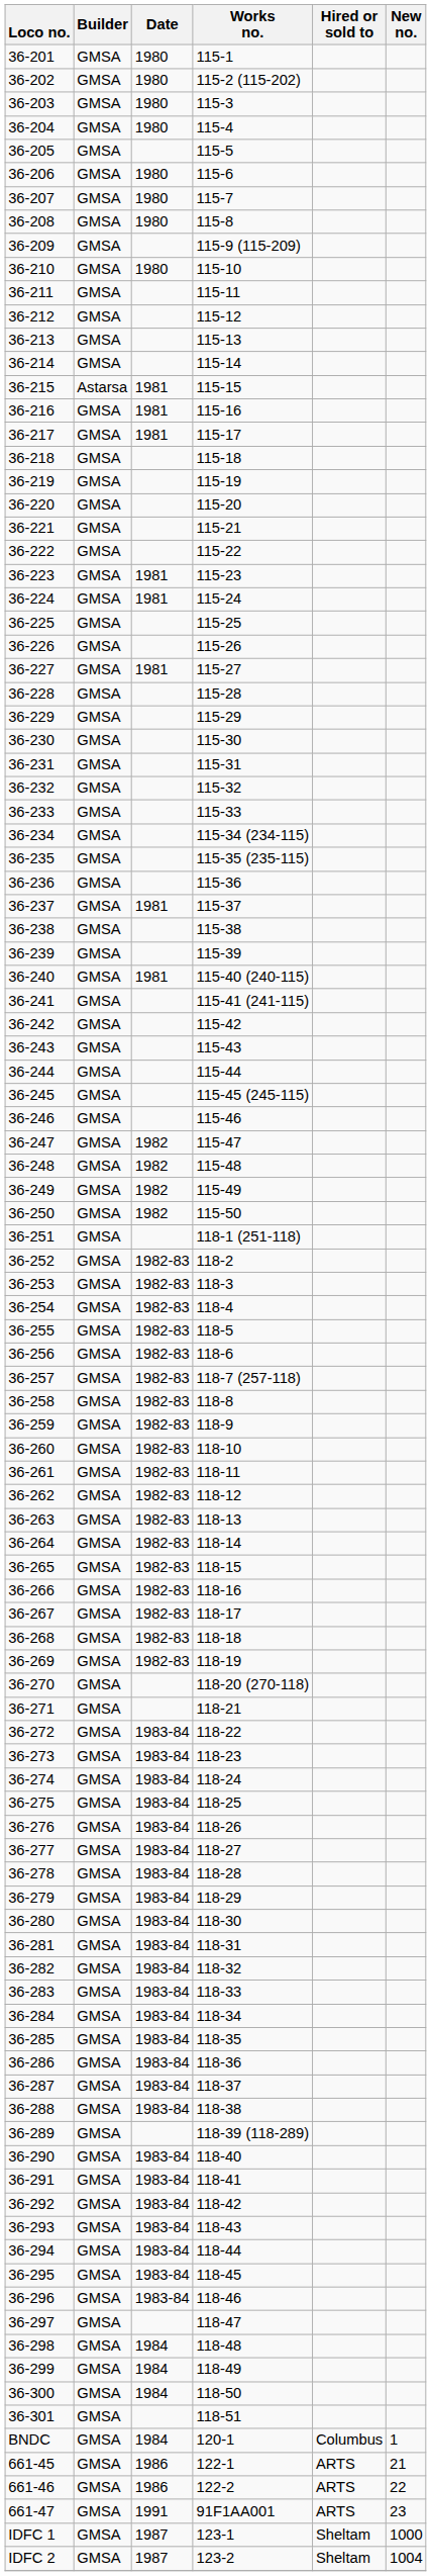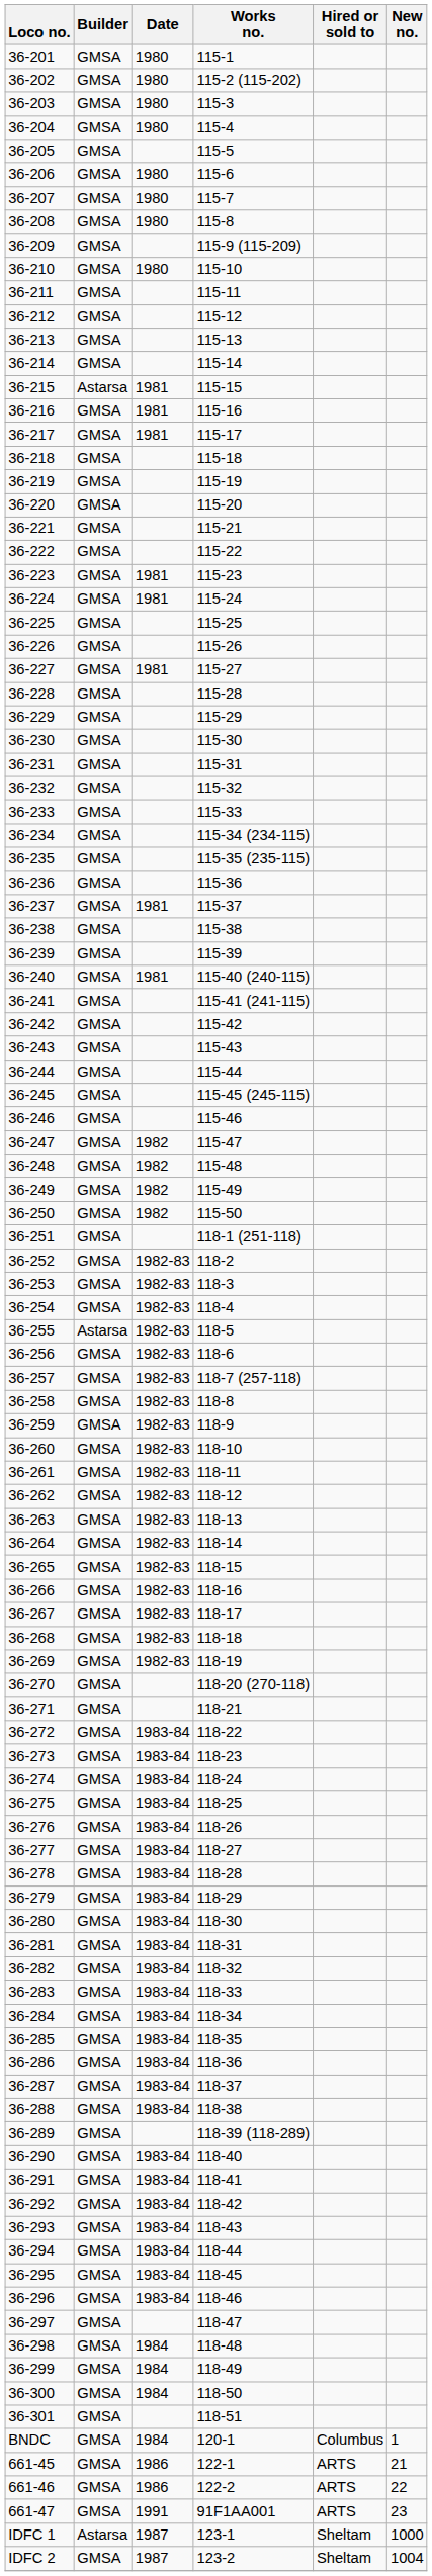 <table class="wikitable collapsible sortable collapsed" style="margin:0.5em auto; font-size:100%;">
 <tr>
 <th><br>Loco no.</th>
 <th>Builder<br></th>
 <th>Date<br></th>
 <th>Works<br>no.</th>
 <th>Hired or<br>sold to</th>
 <th>New<br>no.</th>
 </tr>
 <tr>
 <td>36-201</td>
 <td>GMSA</td>
 <td>1980</td>
 <td>115-1</td>
 <td></td>
 <td></td>
 </tr>
 <tr>
 <td>36-202</td>
 <td>GMSA</td>
 <td>1980</td>
 <td>115-2 (115-202)</td>
 <td></td>
 <td></td>
 </tr>
 <tr>
 <td>36-203</td>
 <td>GMSA</td>
 <td>1980</td>
 <td>115-3</td>
 <td></td>
 <td></td>
 </tr>
 <tr>
 <td>36-204</td>
 <td>GMSA</td>
 <td>1980</td>
 <td>115-4</td>
 <td></td>
 <td></td>
 </tr>
 <tr>
 <td>36-205</td>
 <td>GMSA</td>
 <td></td>
 <td>115-5</td>
 <td></td>
 <td></td>
 </tr>
 <tr>
 <td>36-206</td>
 <td>GMSA</td>
 <td>1980</td>
 <td>115-6</td>
 <td></td>
 <td></td>
 </tr>
 <tr>
 <td>36-207</td>
 <td>GMSA</td>
 <td>1980</td>
 <td>115-7</td>
 <td></td>
 <td></td>
 </tr>
 <tr>
 <td>36-208</td>
 <td>GMSA</td>
 <td>1980</td>
 <td>115-8</td>
 <td></td>
 <td></td>
 </tr>
 <tr>
 <td>36-209</td>
 <td>GMSA</td>
 <td></td>
 <td>115-9 (115-209)</td>
 <td></td>
 <td></td>
 </tr>
 <tr>
 <td>36-210</td>
 <td>GMSA</td>
 <td>1980</td>
 <td>115-10</td>
 <td></td>
 <td></td>
 </tr>
 <tr>
 <td>36-211</td>
 <td>GMSA</td>
 <td></td>
 <td>115-11</td>
 <td></td>
 <td></td>
 </tr>
 <tr>
 <td>36-212</td>
 <td>GMSA</td>
 <td></td>
 <td>115-12</td>
 <td></td>
 <td></td>
 </tr>
 <tr>
 <td>36-213</td>
 <td>GMSA</td>
 <td></td>
 <td>115-13</td>
 <td></td>
 <td></td>
 </tr>
 <tr>
 <td>36-214</td>
 <td>GMSA</td>
 <td></td>
 <td>115-14</td>
 <td></td>
 <td></td>
 </tr>
 <tr>
 <td>36-215</td>
 <td>Astarsa</td>
 <td>1981</td>
 <td>115-15</td>
 <td></td>
 <td></td>
 </tr>
 <tr>
 <td>36-216</td>
 <td>GMSA</td>
 <td>1981</td>
 <td>115-16</td>
 <td></td>
 <td></td>
 </tr>
 <tr>
 <td>36-217</td>
 <td>GMSA</td>
 <td>1981</td>
 <td>115-17</td>
 <td></td>
 <td></td>
 </tr>
 <tr>
 <td>36-218</td>
 <td>GMSA</td>
 <td></td>
 <td>115-18</td>
 <td></td>
 <td></td>
 </tr>
 <tr>
 <td>36-219</td>
 <td>GMSA</td>
 <td></td>
 <td>115-19</td>
 <td></td>
 <td></td>
 </tr>
 <tr>
 <td>36-220</td>
 <td>GMSA</td>
 <td></td>
 <td>115-20</td>
 <td></td>
 <td></td>
 </tr>
 <tr>
 <td>36-221</td>
 <td>GMSA</td>
 <td></td>
 <td>115-21</td>
 <td></td>
 <td></td>
 </tr>
 <tr>
 <td>36-222</td>
 <td>GMSA</td>
 <td></td>
 <td>115-22</td>
 <td></td>
 <td></td>
 </tr>
 <tr>
 <td>36-223</td>
 <td>GMSA</td>
 <td>1981</td>
 <td>115-23</td>
 <td></td>
 <td></td>
 </tr>
 <tr>
 <td>36-224</td>
 <td>GMSA</td>
 <td>1981</td>
 <td>115-24</td>
 <td></td>
 <td></td>
 </tr>
 <tr>
 <td>36-225</td>
 <td>GMSA</td>
 <td></td>
 <td>115-25</td>
 <td></td>
 <td></td>
 </tr>
 <tr>
 <td>36-226</td>
 <td>GMSA</td>
 <td></td>
 <td>115-26</td>
 <td></td>
 <td></td>
 </tr>
 <tr>
 <td>36-227</td>
 <td>GMSA</td>
 <td>1981</td>
 <td>115-27</td>
 <td></td>
 <td></td>
 </tr>
 <tr>
 <td>36-228</td>
 <td>GMSA</td>
 <td></td>
 <td>115-28</td>
 <td></td>
 <td></td>
 </tr>
 <tr>
 <td>36-229</td>
 <td>GMSA</td>
 <td></td>
 <td>115-29</td>
 <td></td>
 <td></td>
 </tr>
 <tr>
 <td>36-230</td>
 <td>GMSA</td>
 <td></td>
 <td>115-30</td>
 <td></td>
 <td></td>
 </tr>
 <tr>
 <td>36-231</td>
 <td>GMSA</td>
 <td></td>
 <td>115-31</td>
 <td></td>
 <td></td>
 </tr>
 <tr>
 <td>36-232</td>
 <td>GMSA</td>
 <td></td>
 <td>115-32</td>
 <td></td>
 <td></td>
 </tr>
 <tr>
 <td>36-233</td>
 <td>GMSA</td>
 <td></td>
 <td>115-33</td>
 <td></td>
 <td></td>
 </tr>
 <tr>
 <td>36-234</td>
 <td>GMSA</td>
 <td></td>
 <td>115-34 (234-115)</td>
 <td></td>
 <td></td>
 </tr>
 <tr>
 <td>36-235</td>
 <td>GMSA</td>
 <td></td>
 <td>115-35 (235-115)</td>
 <td></td>
 <td></td>
 </tr>
 <tr>
 <td>36-236</td>
 <td>GMSA</td>
 <td></td>
 <td>115-36</td>
 <td></td>
 <td></td>
 </tr>
 <tr>
 <td>36-237</td>
 <td>GMSA</td>
 <td>1981</td>
 <td>115-37</td>
 <td></td>
 <td></td>
 </tr>
 <tr>
 <td>36-238</td>
 <td>GMSA</td>
 <td></td>
 <td>115-38</td>
 <td></td>
 <td></td>
 </tr>
 <tr>
 <td>36-239</td>
 <td>GMSA</td>
 <td></td>
 <td>115-39</td>
 <td></td>
 <td></td>
 </tr>
 <tr>
 <td>36-240</td>
 <td>GMSA</td>
 <td>1981</td>
 <td>115-40 (240-115)</td>
 <td></td>
 <td></td>
 </tr>
 <tr>
 <td>36-241</td>
 <td>GMSA</td>
 <td></td>
 <td>115-41 (241-115)</td>
 <td></td>
 <td></td>
 </tr>
 <tr>
 <td>36-242</td>
 <td>GMSA</td>
 <td></td>
 <td>115-42</td>
 <td></td>
 <td></td>
 </tr>
 <tr>
 <td>36-243</td>
 <td>GMSA</td>
 <td></td>
 <td>115-43</td>
 <td></td>
 <td></td>
 </tr>
 <tr>
 <td>36-244</td>
 <td>GMSA</td>
 <td></td>
 <td>115-44</td>
 <td></td>
 <td></td>
 </tr>
 <tr>
 <td>36-245</td>
 <td>GMSA</td>
 <td></td>
 <td>115-45 (245-115)</td>
 <td></td>
 <td></td>
 </tr>
 <tr>
 <td>36-246</td>
 <td>GMSA</td>
 <td></td>
 <td>115-46</td>
 <td></td>
 <td></td>
 </tr>
 <tr>
 <td>36-247</td>
 <td>GMSA</td>
 <td>1982</td>
 <td>115-47</td>
 <td></td>
 <td></td>
 </tr>
 <tr>
 <td>36-248</td>
 <td>GMSA</td>
 <td>1982</td>
 <td>115-48</td>
 <td></td>
 <td></td>
 </tr>
 <tr>
 <td>36-249</td>
 <td>GMSA</td>
 <td>1982</td>
 <td>115-49</td>
 <td></td>
 <td></td>
 </tr>
 <tr>
 <td>36-250</td>
 <td>GMSA</td>
 <td>1982</td>
 <td>115-50</td>
 <td></td>
 <td></td>
 </tr>
 <tr>
 <td>36-251</td>
 <td>GMSA</td>
 <td></td>
 <td>118-1 (251-118)</td>
 <td></td>
 <td></td>
 </tr>
 <tr>
 <td>36-252</td>
 <td>GMSA</td>
 <td>1982-83</td>
 <td>118-2</td>
 <td></td>
 <td></td>
 </tr>
 <tr>
 <td>36-253</td>
 <td>GMSA</td>
 <td>1982-83</td>
 <td>118-3</td>
 <td></td>
 <td></td>
 </tr>
 <tr>
 <td>36-254</td>
 <td>GMSA</td>
 <td>1982-83</td>
 <td>118-4</td>
 <td></td>
 <td></td>
 </tr>
 <tr>
 <td>36-255</td>
-<td>GMSA</td>
+<td>Astarsa</td>
 <td>1982-83</td>
 <td>118-5</td>
 <td></td>
 <td></td>
 </tr>
 <tr>
 <td>36-256</td>
 <td>GMSA</td>
 <td>1982-83</td>
 <td>118-6</td>
 <td></td>
 <td></td>
 </tr>
 <tr>
 <td>36-257</td>
 <td>GMSA</td>
 <td>1982-83</td>
 <td>118-7 (257-118)</td>
 <td></td>
 <td></td>
 </tr>
 <tr>
 <td>36-258</td>
 <td>GMSA</td>
 <td>1982-83</td>
 <td>118-8</td>
 <td></td>
 <td></td>
 </tr>
 <tr>
 <td>36-259</td>
 <td>GMSA</td>
 <td>1982-83</td>
 <td>118-9</td>
 <td></td>
 <td></td>
 </tr>
 <tr>
 <td>36-260</td>
 <td>GMSA</td>
 <td>1982-83</td>
 <td>118-10</td>
 <td></td>
 <td></td>
 </tr>
 <tr>
 <td>36-261</td>
 <td>GMSA</td>
 <td>1982-83</td>
 <td>118-11</td>
 <td></td>
 <td></td>
 </tr>
 <tr>
 <td>36-262</td>
 <td>GMSA</td>
 <td>1982-83</td>
 <td>118-12</td>
 <td></td>
 <td></td>
 </tr>
 <tr>
 <td>36-263</td>
 <td>GMSA</td>
 <td>1982-83</td>
 <td>118-13</td>
 <td></td>
 <td></td>
 </tr>
 <tr>
 <td>36-264</td>
 <td>GMSA</td>
 <td>1982-83</td>
 <td>118-14</td>
 <td></td>
 <td></td>
 </tr>
 <tr>
 <td>36-265</td>
 <td>GMSA</td>
 <td>1982-83</td>
 <td>118-15</td>
 <td></td>
 <td></td>
 </tr>
 <tr>
 <td>36-266</td>
 <td>GMSA</td>
 <td>1982-83</td>
 <td>118-16</td>
 <td></td>
 <td></td>
 </tr>
 <tr>
 <td>36-267</td>
 <td>GMSA</td>
 <td>1982-83</td>
 <td>118-17</td>
 <td></td>
 <td></td>
 </tr>
 <tr>
 <td>36-268</td>
 <td>GMSA</td>
 <td>1982-83</td>
 <td>118-18</td>
 <td></td>
 <td></td>
 </tr>
 <tr>
 <td>36-269</td>
 <td>GMSA</td>
 <td>1982-83</td>
 <td>118-19</td>
 <td></td>
 <td></td>
 </tr>
 <tr>
 <td>36-270</td>
 <td>GMSA</td>
 <td></td>
 <td>118-20 (270-118)</td>
 <td></td>
 <td></td>
 </tr>
 <tr>
 <td>36-271</td>
 <td>GMSA</td>
 <td></td>
 <td>118-21</td>
 <td></td>
 <td></td>
 </tr>
 <tr>
 <td>36-272</td>
 <td>GMSA</td>
 <td>1983-84</td>
 <td>118-22</td>
 <td></td>
 <td></td>
 </tr>
 <tr>
 <td>36-273</td>
 <td>GMSA</td>
 <td>1983-84</td>
 <td>118-23</td>
 <td></td>
 <td></td>
 </tr>
 <tr>
 <td>36-274</td>
 <td>GMSA</td>
 <td>1983-84</td>
 <td>118-24</td>
 <td></td>
 <td></td>
 </tr>
 <tr>
 <td>36-275</td>
 <td>GMSA</td>
 <td>1983-84</td>
 <td>118-25</td>
 <td></td>
 <td></td>
 </tr>
 <tr>
 <td>36-276</td>
 <td>GMSA</td>
 <td>1983-84</td>
 <td>118-26</td>
 <td></td>
 <td></td>
 </tr>
 <tr>
 <td>36-277</td>
 <td>GMSA</td>
 <td>1983-84</td>
 <td>118-27</td>
 <td></td>
 <td></td>
 </tr>
 <tr>
 <td>36-278</td>
 <td>GMSA</td>
 <td>1983-84</td>
 <td>118-28</td>
 <td></td>
 <td></td>
 </tr>
 <tr>
 <td>36-279</td>
 <td>GMSA</td>
 <td>1983-84</td>
 <td>118-29</td>
 <td></td>
 <td></td>
 </tr>
 <tr>
 <td>36-280</td>
 <td>GMSA</td>
 <td>1983-84</td>
 <td>118-30</td>
 <td></td>
 <td></td>
 </tr>
 <tr>
 <td>36-281</td>
 <td>GMSA</td>
 <td>1983-84</td>
 <td>118-31</td>
 <td></td>
 <td></td>
 </tr>
 <tr>
 <td>36-282</td>
 <td>GMSA</td>
 <td>1983-84</td>
 <td>118-32</td>
 <td></td>
 <td></td>
 </tr>
 <tr>
 <td>36-283</td>
 <td>GMSA</td>
 <td>1983-84</td>
 <td>118-33</td>
 <td></td>
 <td></td>
 </tr>
 <tr>
 <td>36-284</td>
 <td>GMSA</td>
 <td>1983-84</td>
 <td>118-34</td>
 <td></td>
 <td></td>
 </tr>
 <tr>
 <td>36-285</td>
 <td>GMSA</td>
 <td>1983-84</td>
 <td>118-35</td>
 <td></td>
 <td></td>
 </tr>
 <tr>
 <td>36-286</td>
 <td>GMSA</td>
 <td>1983-84</td>
 <td>118-36</td>
 <td></td>
 <td></td>
 </tr>
 <tr>
 <td>36-287</td>
 <td>GMSA</td>
 <td>1983-84</td>
 <td>118-37</td>
 <td></td>
 <td></td>
 </tr>
 <tr>
 <td>36-288</td>
 <td>GMSA</td>
 <td>1983-84</td>
 <td>118-38</td>
 <td></td>
 <td></td>
 </tr>
 <tr>
 <td>36-289</td>
 <td>GMSA</td>
 <td></td>
 <td>118-39 (118-289)</td>
 <td></td>
 <td></td>
 </tr>
 <tr>
 <td>36-290</td>
 <td>GMSA</td>
 <td>1983-84</td>
 <td>118-40</td>
 <td></td>
 <td></td>
 </tr>
 <tr>
 <td>36-291</td>
 <td>GMSA</td>
 <td>1983-84</td>
 <td>118-41</td>
 <td></td>
 <td></td>
 </tr>
 <tr>
 <td>36-292</td>
 <td>GMSA</td>
 <td>1983-84</td>
 <td>118-42</td>
 <td></td>
 <td></td>
 </tr>
 <tr>
 <td>36-293</td>
 <td>GMSA</td>
 <td>1983-84</td>
 <td>118-43</td>
 <td></td>
 <td></td>
 </tr>
 <tr>
 <td>36-294</td>
 <td>GMSA</td>
 <td>1983-84</td>
 <td>118-44</td>
 <td></td>
 <td></td>
 </tr>
 <tr>
 <td>36-295</td>
 <td>GMSA</td>
 <td>1983-84</td>
 <td>118-45</td>
 <td></td>
 <td></td>
 </tr>
 <tr>
 <td>36-296</td>
 <td>GMSA</td>
 <td>1983-84</td>
 <td>118-46</td>
 <td></td>
 <td></td>
 </tr>
 <tr>
 <td>36-297</td>
 <td>GMSA</td>
 <td></td>
 <td>118-47</td>
 <td></td>
 <td></td>
 </tr>
 <tr>
 <td>36-298</td>
 <td>GMSA</td>
 <td>1984</td>
 <td>118-48</td>
 <td></td>
 <td></td>
 </tr>
 <tr>
 <td>36-299</td>
 <td>GMSA</td>
 <td>1984</td>
 <td>118-49</td>
 <td></td>
 <td></td>
 </tr>
 <tr>
 <td>36-300</td>
 <td>GMSA</td>
 <td>1984</td>
 <td>118-50</td>
 <td></td>
 <td></td>
 </tr>
 <tr>
 <td>36-301</td>
 <td>GMSA</td>
 <td></td>
 <td>118-51</td>
 <td></td>
 <td></td>
 </tr>
 <tr>
 <td>BNDC</td>
 <td>GMSA</td>
 <td>1984</td>
 <td>120-1</td>
 <td>Columbus</td>
 <td>1</td>
 </tr>
 <tr>
 <td>661-45</td>
 <td>GMSA</td>
 <td>1986</td>
 <td>122-1</td>
 <td>ARTS</td>
 <td>21</td>
 </tr>
 <tr>
 <td>661-46</td>
 <td>GMSA</td>
 <td>1986</td>
 <td>122-2</td>
 <td>ARTS</td>
 <td>22</td>
 </tr>
 <tr>
 <td>661-47</td>
 <td>GMSA</td>
 <td>1991</td>
 <td>91F1AA001</td>
 <td>ARTS</td>
 <td>23</td>
 </tr>
 <tr>
 <td>IDFC 1</td>
-<td>GMSA</td>
+<td>Astarsa</td>
 <td>1987</td>
 <td>123-1</td>
 <td>Sheltam</td>
 <td>1000</td>
 </tr>
 <tr>
 <td>IDFC 2</td>
 <td>GMSA</td>
 <td>1987</td>
 <td>123-2</td>
 <td>Sheltam</td>
 <td>1004</td>
 </tr>
 <tr>
 </tr>
 </table>
